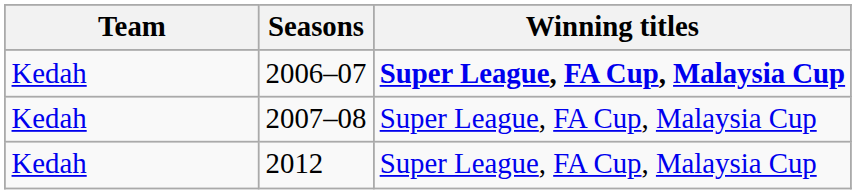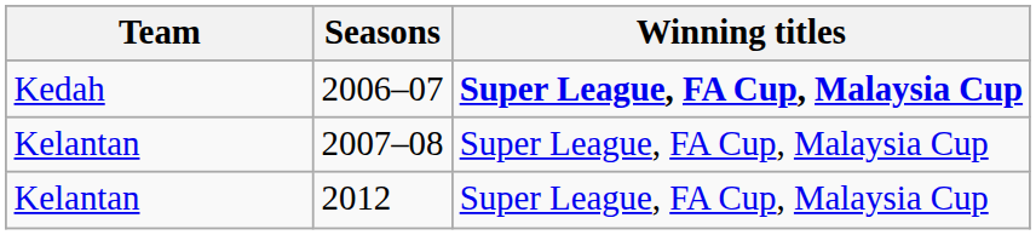 <table class="wikitable">
 <tr>
 <th style="width:30%;">Team</th>
 <th>Seasons</th>
 <th>Winning titles</th>
 </tr>
 <tr>
 <td><a href='#'>Kedah</a></td>
 <td>2006–07</td>
 <td><strong><a href='#'>Super League</a>, <a href='#'>FA Cup</a>, <a href='#'>Malaysia Cup</a></strong></td>
 </tr>
 <tr>
-<td><a href='#'>Kedah</a></td>
+<td><a href='#'>Kelantan</a></td>
 <td>2007–08</td>
 <td><a href='#'>Super League</a>, <a href='#'>FA Cup</a>, <a href='#'>Malaysia Cup</a></td>
 </tr>
 <tr>
-<td><a href='#'>Kedah</a></td>
+<td><a href='#'>Kelantan</a></td>
 <td>2012</td>
 <td><a href='#'>Super League</a>, <a href='#'>FA Cup</a>, <a href='#'>Malaysia Cup</a></td>
 </tr>
 </table>
